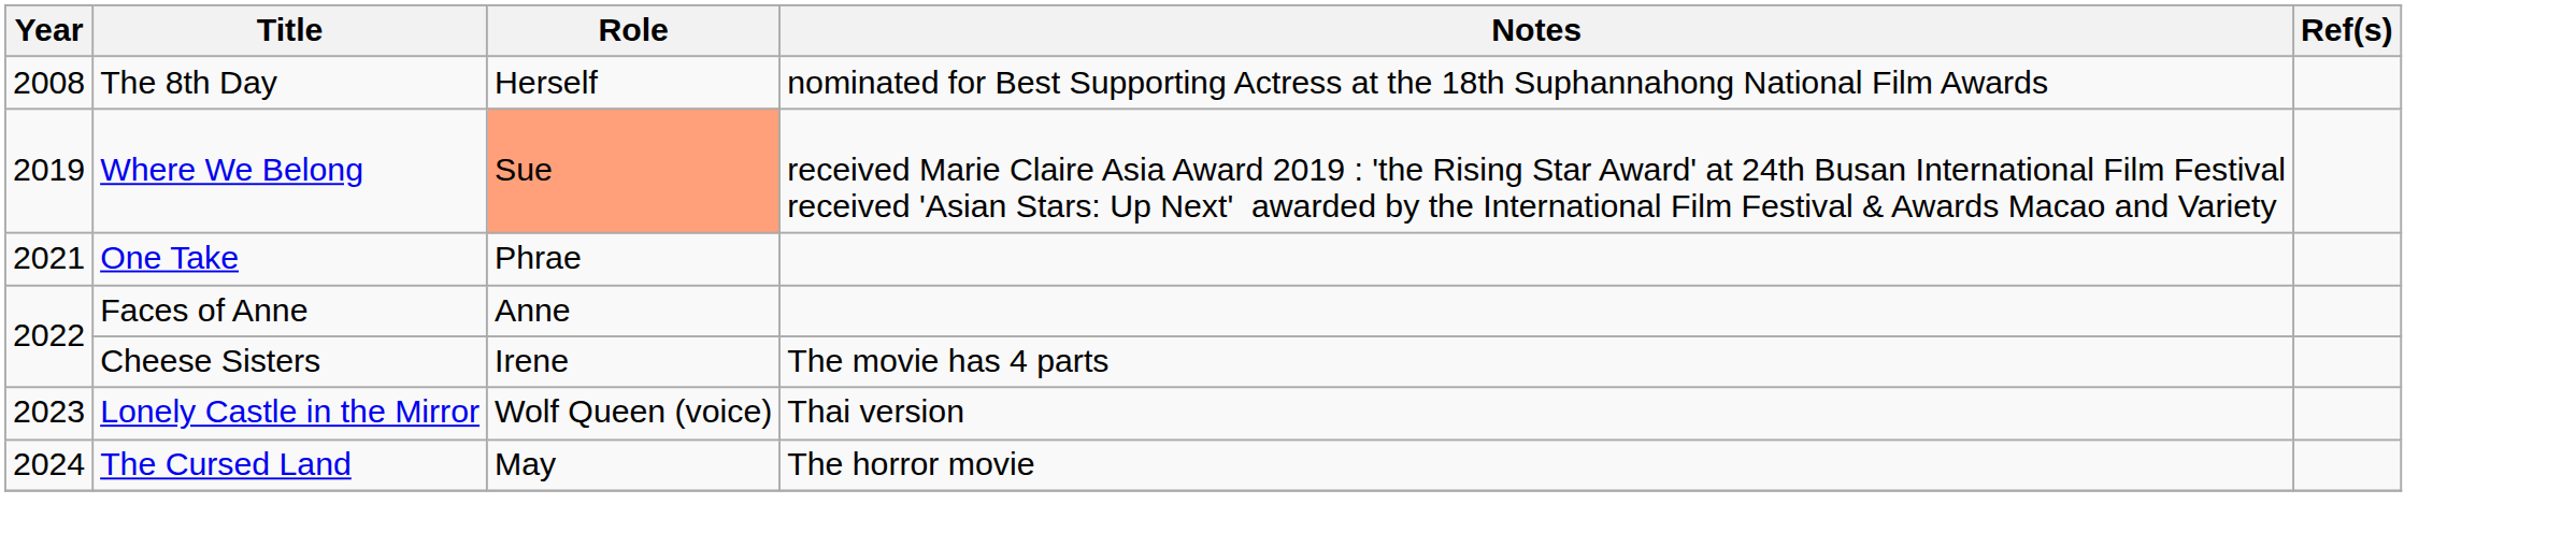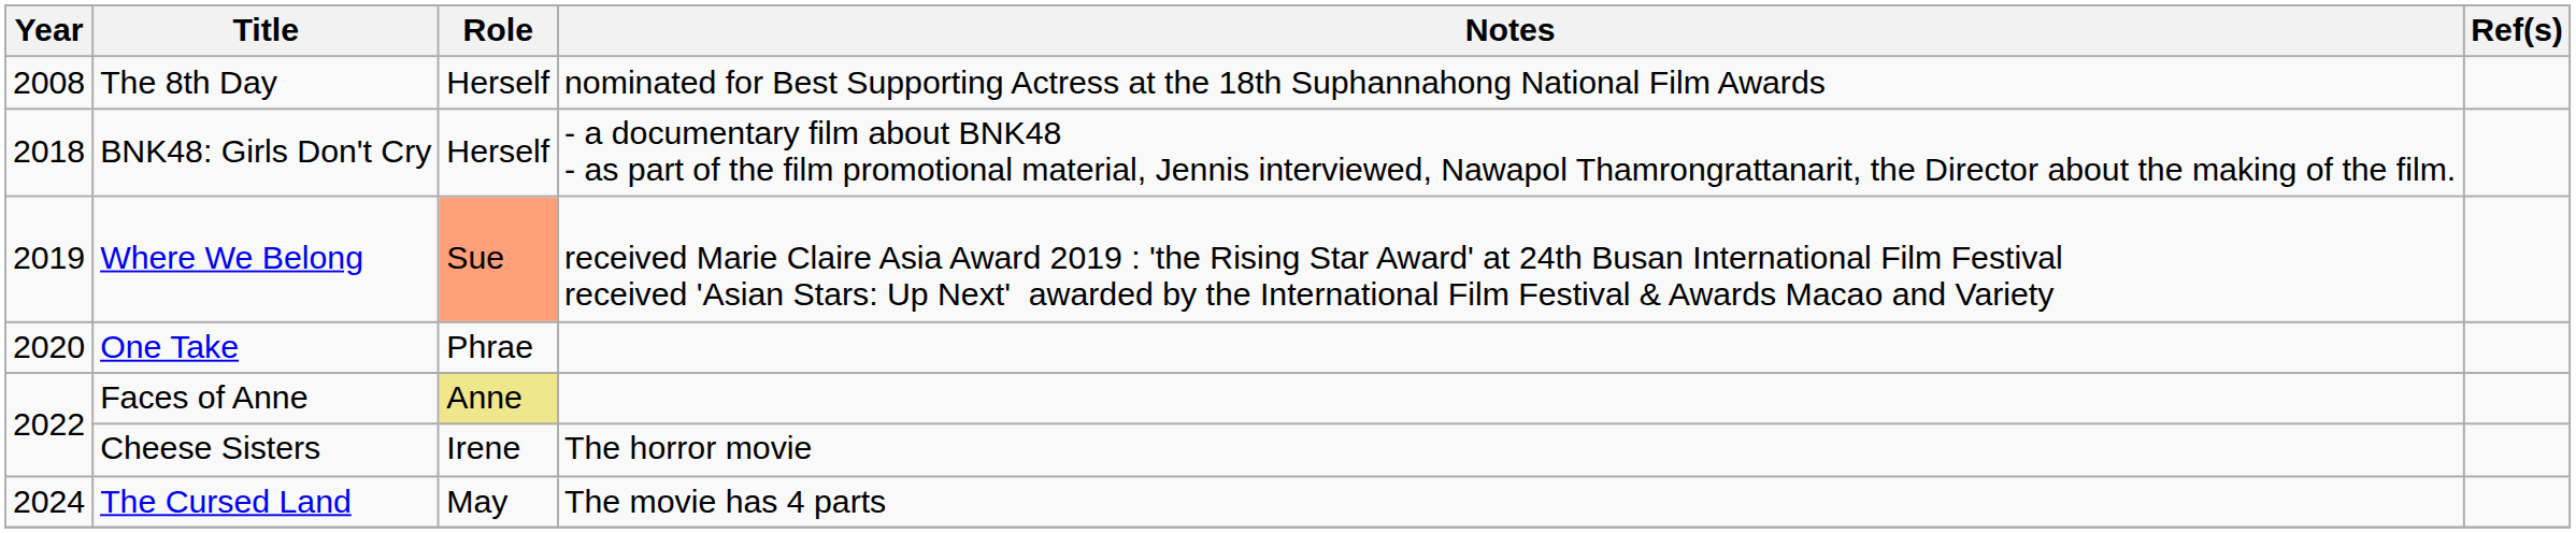 <table class="wikitable sortable">
 <tr>
 <th>Year</th>
 <th>Title</th>
 <th>Role</th>
 <th>Notes</th>
 <th>Ref(s)</th>
 </tr>
 <tr>
 <td>2008</td>
 <td>The 8th Day</td>
 <td>Herself</td>
 <td>nominated for Best Supporting Actress at the 18th Suphannahong National Film Awards</td>
 <td></td>
 </tr>
 <tr>
+<td>2018</td>
+<td>BNK48: Girls Don't Cry</td>
+<td>Herself</td>
+<td>- a documentary film about BNK48<br>- as part of the film promotional material, Jennis interviewed, Nawapol Thamrongrattanarit, the Director about the making of the film.</td>
+<td></td>
+</tr>
+<tr>
 <td>2019</td>
 <td><a href='#'>Where We Belong</a></td>
 <td style="background: lightsalmon;">Sue</td>
 <td><br>received Marie Claire Asia Award 2019 : 'the Rising Star Award' at 24th Busan International Film Festival<br>received 'Asian Stars: Up Next'  awarded by the International Film Festival & Awards Macao and Variety</td>
 <td></td>
 </tr>
 <tr>
-<td>2021</td>
+<td>2020</td>
 <td><a href='#'>One Take</a></td>
 <td>Phrae</td>
 <td></td>
 <td></td>
 </tr>
 <tr>
 <td rowspan="2">2022</td>
 <td>Faces of Anne</td>
-<td>Anne</td>
+<td style="background: khaki;">Anne</td>
 <td></td>
 <td></td>
 </tr>
 <tr>
 <td>Cheese Sisters</td>
 <td>Irene</td>
-<td>The movie has 4 parts</td>
-<td></td>
-</tr>
-<tr>
-<td>2023</td>
-<td><a href='#'>Lonely Castle in the Mirror</a></td>
-<td>Wolf Queen (voice)</td>
-<td>Thai version</td>
+<td>The horror movie</td>
 <td></td>
 </tr>
 <tr>
 <td>2024</td>
 <td><a href='#'>The Cursed Land</a></td>
 <td>May</td>
-<td>The horror movie</td>
+<td>The movie has 4 parts</td>
 <td></td>
 </tr>
 <tr>
 </tr>
 </table>
